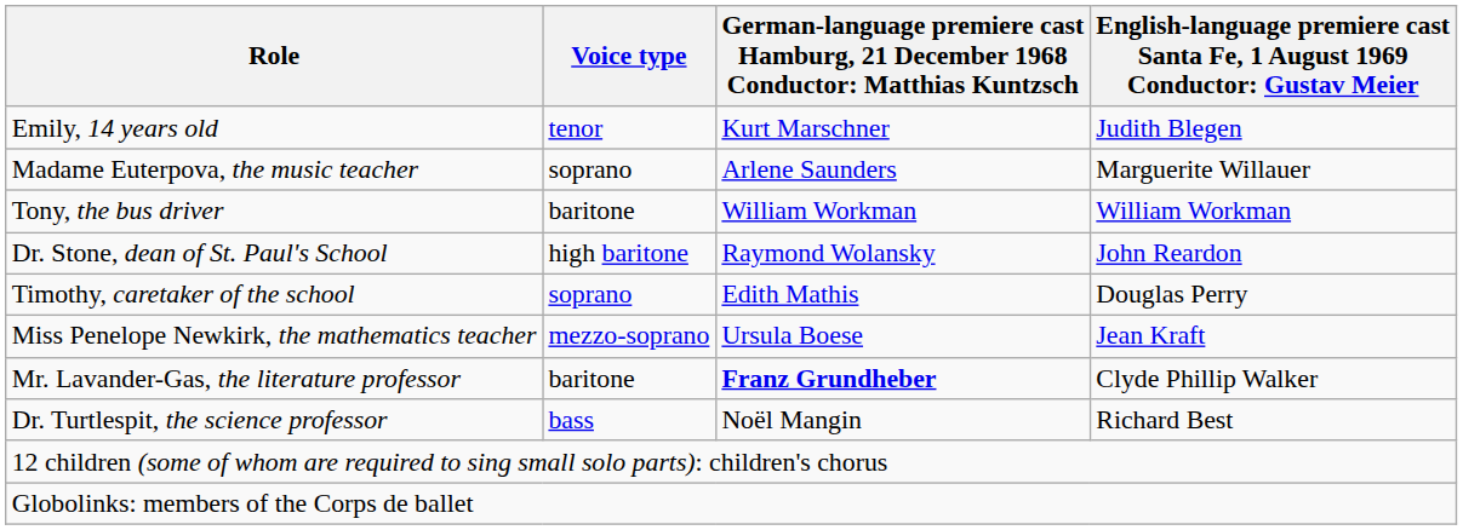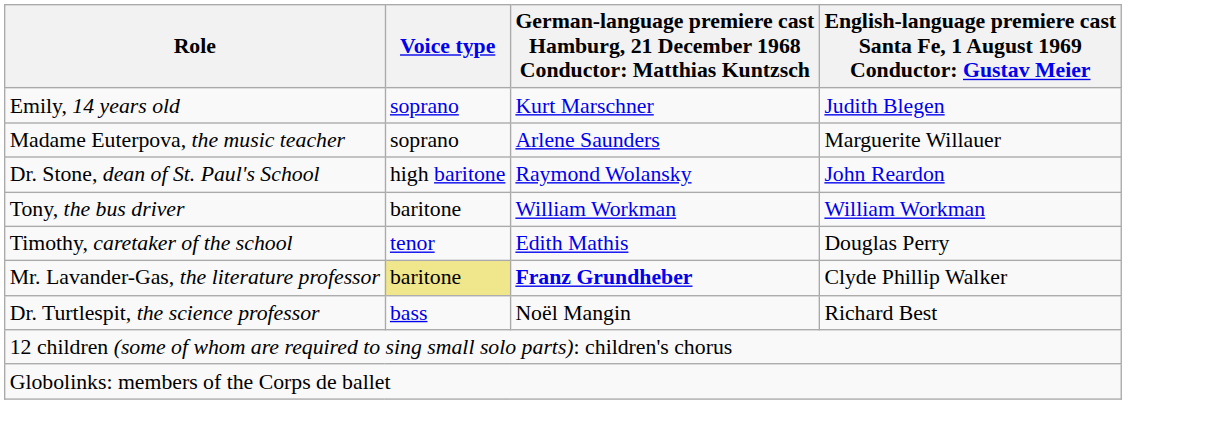 <table class="wikitable">
 <tr>
 <th>Role</th>
 <th><a href='#'>Voice type</a></th>
 <th>German-language premiere cast<br>Hamburg, 21 December 1968<br>Conductor: Matthias Kuntzsch</th>
 <th>English-language premiere cast<br>Santa Fe, 1 August 1969<br>Conductor: <a href='#'>Gustav Meier</a></th>
 </tr>
 <tr>
 <td>Emily, <em>14 years old</em></td>
-<td><a href='#'>tenor</a></td>
+<td><a href='#'>soprano</a></td>
 <td><a href='#'>Kurt Marschner</a></td>
 <td><a href='#'>Judith Blegen</a></td>
 </tr>
 <tr>
 <td>Madame Euterpova, <em>the music teacher</em></td>
 <td>soprano</td>
 <td><a href='#'>Arlene Saunders</a></td>
 <td>Marguerite Willauer</td>
 </tr>
 <tr>
+<td>Dr. Stone, <em>dean of St. Paul's School</em></td>
+<td>high <a href='#'>baritone</a></td>
+<td><a href='#'>Raymond Wolansky</a></td>
+<td><a href='#'>John Reardon</a></td>
+</tr>
+<tr>
 <td>Tony, <em>the bus driver</em></td>
 <td>baritone</td>
 <td><a href='#'>William Workman</a></td>
 <td><a href='#'>William Workman</a></td>
 </tr>
 <tr>
-<td>Dr. Stone, <em>dean of St. Paul's School</em></td>
-<td>high <a href='#'>baritone</a></td>
-<td><a href='#'>Raymond Wolansky</a></td>
-<td><a href='#'>John Reardon</a></td>
-</tr>
-<tr>
 <td>Timothy, <em>caretaker of the school</em></td>
-<td><a href='#'>soprano</a></td>
+<td><a href='#'>tenor</a></td>
 <td><a href='#'>Edith Mathis</a></td>
 <td>Douglas Perry</td>
 </tr>
 <tr>
-<td>Miss Penelope Newkirk, <em>the mathematics teacher</em></td>
-<td><a href='#'>mezzo-soprano</a></td>
-<td><a href='#'>Ursula Boese</a></td>
-<td><a href='#'>Jean Kraft</a></td>
-</tr>
-<tr>
 <td>Mr. Lavander-Gas, <em>the literature professor</em></td>
-<td>baritone</td>
+<td style="background: khaki;">baritone</td>
 <td><strong><a href='#'>Franz Grundheber</a></strong></td>
 <td>Clyde Phillip Walker</td>
 </tr>
 <tr>
 <td>Dr. Turtlespit, <em>the science professor</em></td>
 <td><a href='#'>bass</a></td>
 <td>Noël Mangin</td>
 <td>Richard Best</td>
 </tr>
 <tr>
 <td colspan="4">12 children <em>(some of whom are required to sing small solo parts)</em>: children's chorus</td>
 </tr>
 <tr>
 <td colspan="4">Globolinks: members of the Corps de ballet</td>
 </tr>
 </table>
